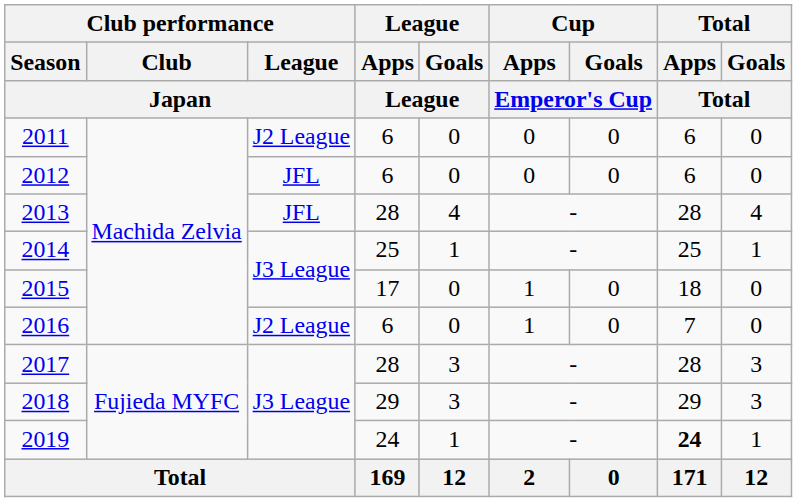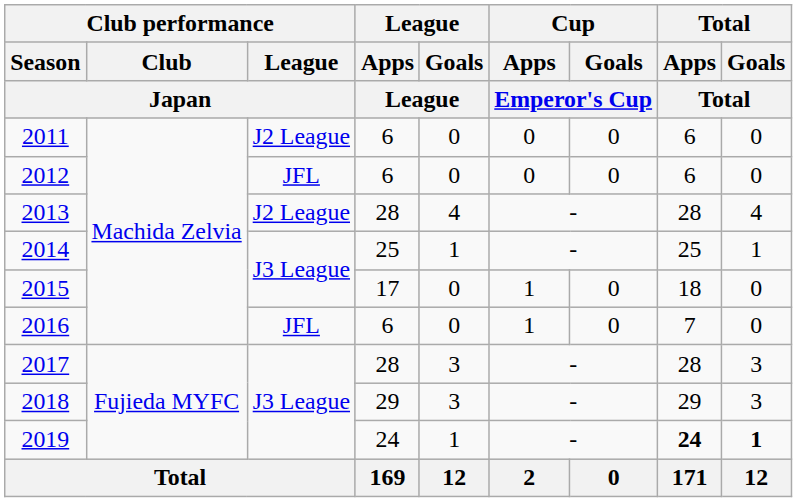 <table class="wikitable" style="text-align:center;">
 <tr>
 <th colspan=3>Club performance</th>
 <th colspan=2>League</th>
 <th colspan=2>Cup</th>
 <th colspan=2>Total</th>
 </tr>
 <tr>
 <th>Season</th>
 <th>Club</th>
 <th>League</th>
 <th>Apps</th>
 <th>Goals</th>
 <th>Apps</th>
 <th>Goals</th>
 <th>Apps</th>
 <th>Goals</th>
 </tr>
 <tr>
 <th colspan=3>Japan</th>
 <th colspan=2>League</th>
 <th colspan=2><a href='#'>Emperor's Cup</a></th>
 <th colspan=2>Total</th>
 </tr>
 <tr>
 <td><a href='#'>2011</a></td>
 <td rowspan="6"><a href='#'>Machida Zelvia</a></td>
 <td><a href='#'>J2 League</a></td>
 <td>6</td>
 <td>0</td>
 <td>0</td>
 <td>0</td>
 <td>6</td>
 <td>0</td>
 </tr>
 <tr>
 <td><a href='#'>2012</a></td>
 <td><a href='#'>JFL</a></td>
 <td>6</td>
 <td>0</td>
 <td>0</td>
 <td>0</td>
 <td>6</td>
 <td>0</td>
 </tr>
 <tr>
 <td><a href='#'>2013</a></td>
-<td><a href='#'>JFL</a></td>
+<td><a href='#'>J2 League</a></td>
 <td>28</td>
 <td>4</td>
 <td colspan="2">-</td>
 <td>28</td>
 <td>4</td>
 </tr>
 <tr>
 <td><a href='#'>2014</a></td>
 <td rowspan="2"><a href='#'>J3 League</a></td>
 <td>25</td>
 <td>1</td>
 <td colspan="2">-</td>
 <td>25</td>
 <td>1</td>
 </tr>
 <tr>
 <td><a href='#'>2015</a></td>
 <td>17</td>
 <td>0</td>
 <td>1</td>
 <td>0</td>
 <td>18</td>
 <td>0</td>
 </tr>
 <tr>
 <td><a href='#'>2016</a></td>
-<td><a href='#'>J2 League</a></td>
+<td><a href='#'>JFL</a></td>
 <td>6</td>
 <td>0</td>
 <td>1</td>
 <td>0</td>
 <td>7</td>
 <td>0</td>
 </tr>
 <tr>
 <td><a href='#'>2017</a></td>
 <td rowspan="3"><a href='#'>Fujieda MYFC</a></td>
 <td rowspan="3"><a href='#'>J3 League</a></td>
 <td>28</td>
 <td>3</td>
 <td colspan="2">-</td>
 <td>28</td>
 <td>3</td>
 </tr>
 <tr>
 <td><a href='#'>2018</a></td>
 <td>29</td>
 <td>3</td>
 <td colspan="2">-</td>
 <td>29</td>
 <td>3</td>
 </tr>
 <tr>
 <td><a href='#'>2019</a></td>
 <td>24</td>
 <td>1</td>
 <td colspan="2">-</td>
 <td><strong>24</strong></td>
-<td>1</td>
+<td><strong>1</strong></td>
 </tr>
 <tr>
 <th colspan=3>Total</th>
 <th>169</th>
 <th>12</th>
 <th>2</th>
 <th>0</th>
 <th>171</th>
 <th>12</th>
 </tr>
 </table>
